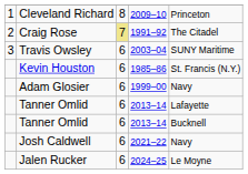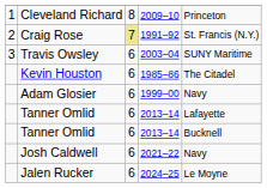 <table class="wikitable">
 <tr>
 </tr>
 <tr>
 <td>1</td>
 <td>Cleveland Richard</td>
 <td>8</td>
 <td style="font-size:80%;"><a href='#'>2009–10</a></td>
 <td style="font-size:80%;">Princeton</td>
 </tr>
 <tr>
 <td>2</td>
 <td>Craig Rose</td>
 <td style="background: khaki;">7</td>
 <td style="font-size:80%;"><a href='#'>1991–92</a></td>
-<td style="font-size:80%;">The Citadel</td>
+<td style="font-size:80%;">St. Francis (N.Y.)</td>
 </tr>
 <tr>
 <td>3</td>
 <td>Travis Owsley</td>
 <td>6</td>
 <td style="font-size:80%;"><a href='#'>2003–04</a></td>
 <td style="font-size:80%;">SUNY Maritime</td>
 </tr>
 <tr>
 <td></td>
 <td><a href='#'>Kevin Houston</a></td>
 <td>6</td>
 <td style="font-size:80%;"><a href='#'>1985–86</a></td>
-<td style="font-size:80%;">St. Francis (N.Y.)</td>
+<td style="font-size:80%;">The Citadel</td>
 </tr>
 <tr>
 <td></td>
 <td>Adam Glosier</td>
 <td>6</td>
 <td style="font-size:80%;"><a href='#'>1999–00</a></td>
 <td style="font-size:80%;">Navy</td>
 </tr>
 <tr>
 <td></td>
 <td>Tanner Omlid</td>
 <td>6</td>
 <td style="font-size:80%;"><a href='#'>2013–14</a></td>
 <td style="font-size:80%;">Lafayette</td>
 </tr>
 <tr>
 <td></td>
 <td>Tanner Omlid</td>
 <td>6</td>
 <td style="font-size:80%;"><a href='#'>2013–14</a></td>
 <td style="font-size:80%;">Bucknell</td>
 </tr>
 <tr>
 <td></td>
 <td>Josh Caldwell</td>
 <td>6</td>
 <td style="font-size:80%;"><a href='#'>2021–22</a></td>
 <td style="font-size:80%;">Navy</td>
 </tr>
 <tr>
 <td></td>
 <td>Jalen Rucker</td>
 <td>6</td>
 <td style="font-size:80%;"><a href='#'>2024–25</a></td>
 <td style="font-size:80%;">Le Moyne</td>
 </tr>
 </table>
